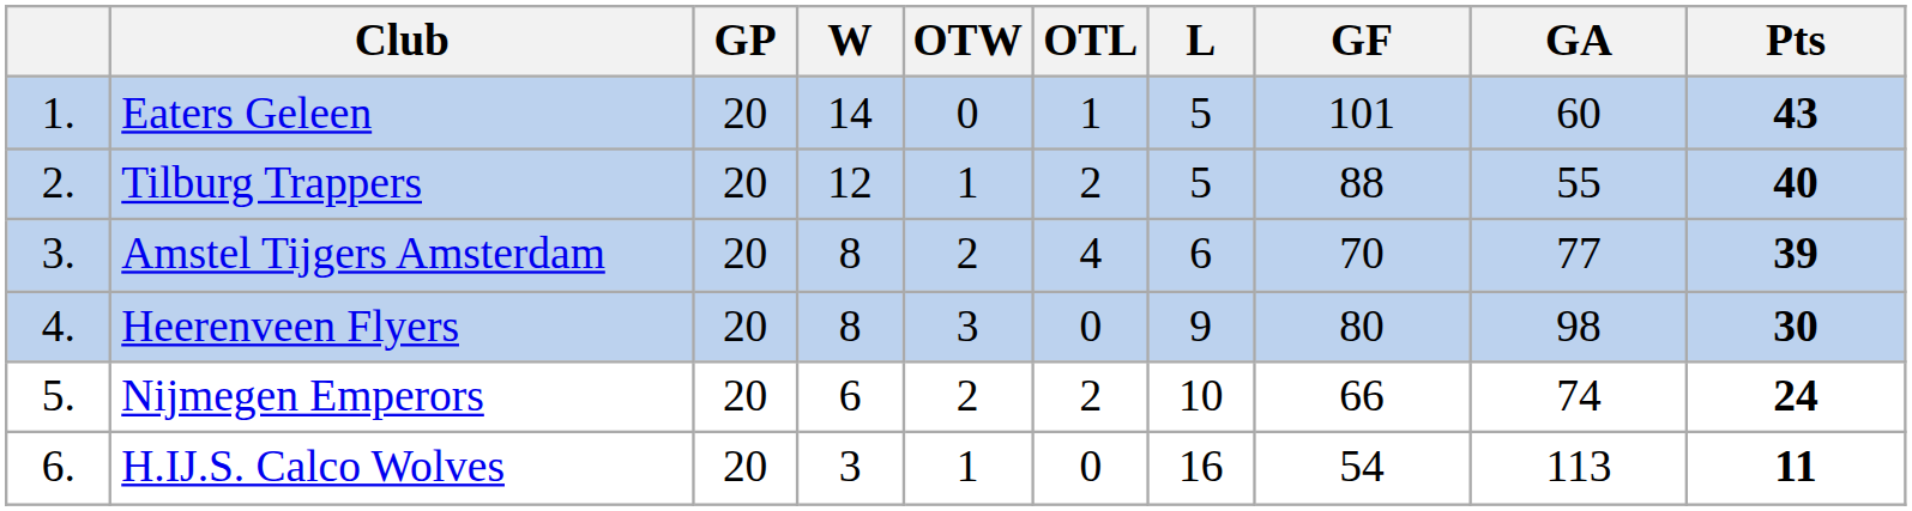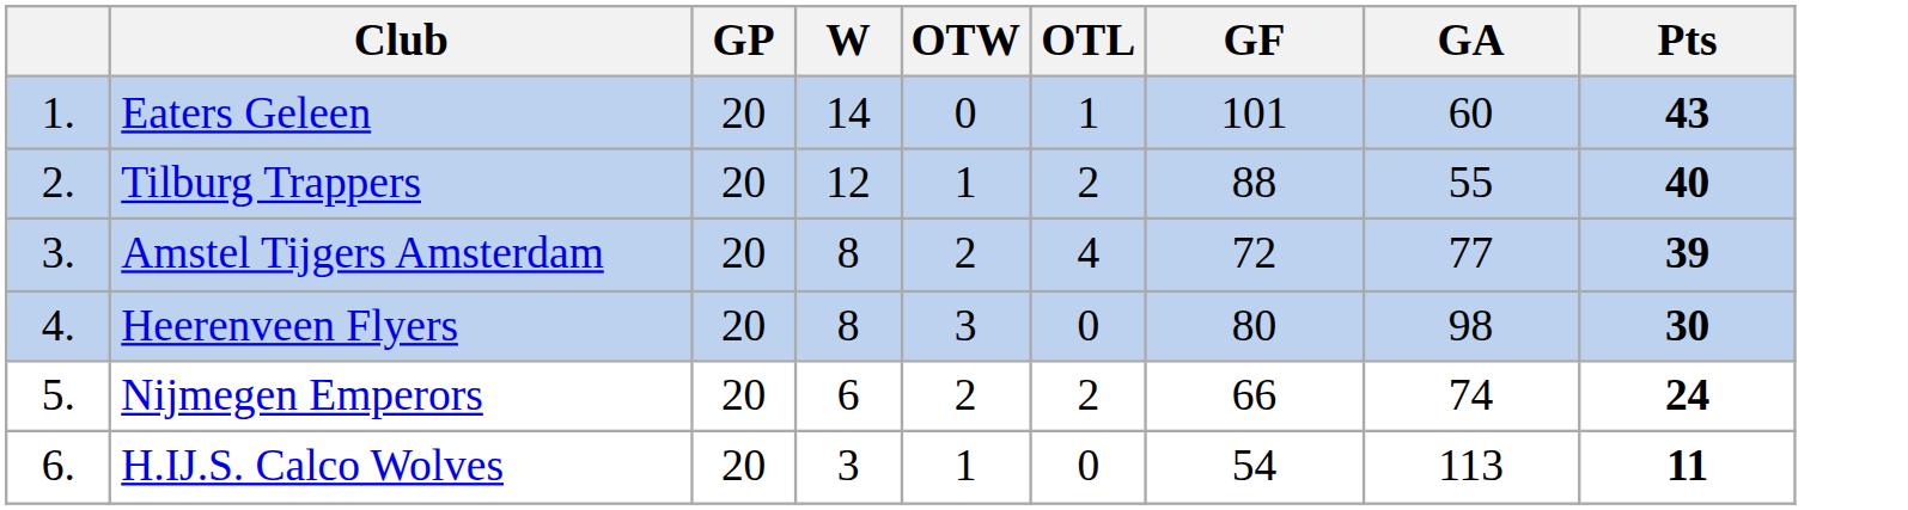 <table class="wikitable">
 <tr>
 <th width="30"></th>
 <th width="200">Club</th>
 <th width="30">GP</th>
 <th width="30">W</th>
 <th width="30">OTW</th>
 <th width="30">OTL</th>
-<th width="30">L</th>
 <th width="70">GF</th>
 <th width="70">GA</th>
 <th width="70">Pts</th>
 </tr>
 <tr bgcolor="#BCD2EE" align="center">
 <td>1.</td>
 <td align="left"><a href='#'>Eaters Geleen</a></td>
 <td>20</td>
 <td>14</td>
 <td>0</td>
 <td>1</td>
-<td>5</td>
 <td>101</td>
 <td>60</td>
 <td><strong>43</strong></td>
 </tr>
 <tr bgcolor="#BCD2EE" align="center">
 <td>2.</td>
 <td align="left"><a href='#'>Tilburg Trappers</a></td>
 <td>20</td>
 <td>12</td>
 <td>1</td>
 <td>2</td>
-<td>5</td>
 <td>88</td>
 <td>55</td>
 <td><strong>40</strong></td>
 </tr>
 <tr bgcolor="#BCD2EE" align="center">
 <td>3.</td>
 <td align="left"><a href='#'>Amstel Tijgers Amsterdam</a></td>
 <td>20</td>
 <td>8</td>
 <td>2</td>
 <td>4</td>
-<td>6</td>
-<td>70</td>
+<td>72</td>
 <td>77</td>
 <td><strong>39</strong></td>
 </tr>
 <tr bgcolor="#BCD2EE" align="center">
 <td>4.</td>
 <td align="left"><a href='#'>Heerenveen Flyers</a></td>
 <td>20</td>
 <td>8</td>
 <td>3</td>
 <td>0</td>
-<td>9</td>
 <td>80</td>
 <td>98</td>
 <td><strong>30</strong></td>
 </tr>
 <tr bgcolor="#FFFFFF" align="center">
 <td>5.</td>
 <td align="left"><a href='#'>Nijmegen Emperors</a></td>
 <td>20</td>
 <td>6</td>
 <td>2</td>
 <td>2</td>
-<td>10</td>
 <td>66</td>
 <td>74</td>
 <td><strong>24</strong></td>
 </tr>
 <tr bgcolor="#FFFFFF" align="center">
 <td>6.</td>
 <td align="left"><a href='#'>H.IJ.S. Calco Wolves</a></td>
 <td>20</td>
 <td>3</td>
 <td>1</td>
 <td>0</td>
-<td>16</td>
 <td>54</td>
 <td>113</td>
 <td><strong>11</strong></td>
 </tr>
 </table>
